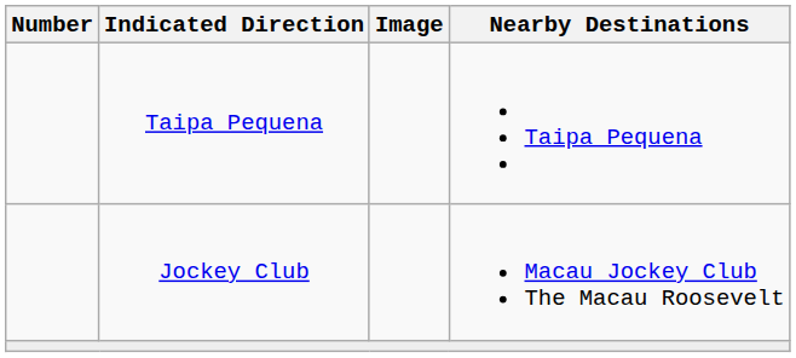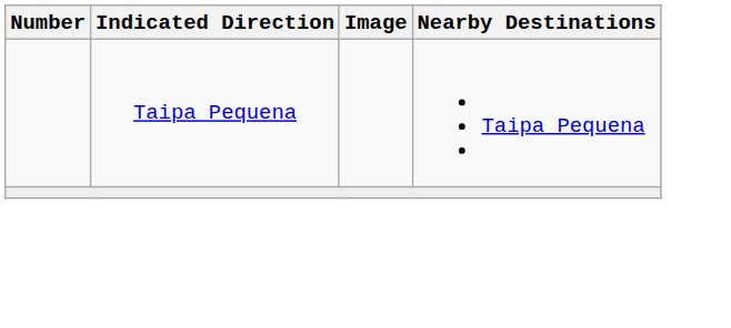 <table class="wikitable">
 <tr>
 <th>Number</th>
 <th>Indicated Direction</th>
 <th>Image</th>
 <th>Nearby Destinations</th>
 </tr>
 <tr>
 <td>  </td>
 <td align="center"><a href='#'>Taipa Pequena</a></td>
 <td align="center"></td>
 <td><br><ul><li></li><li><a href='#'>Taipa Pequena</a></li><li></li></ul></td>
 </tr>
 <tr>
-<td>  </td>
-<td align="center"><a href='#'>Jockey Club</a></td>
-<td align="center"></td>
-<td><br><ul><li><a href='#'>Macau Jockey Club</a></li><li>The Macau Roosevelt</li></ul></td>
-</tr>
-<tr>
 <td colspan="4" bgcolor="#EEEEEE"></td>
 </tr>
 </table>
